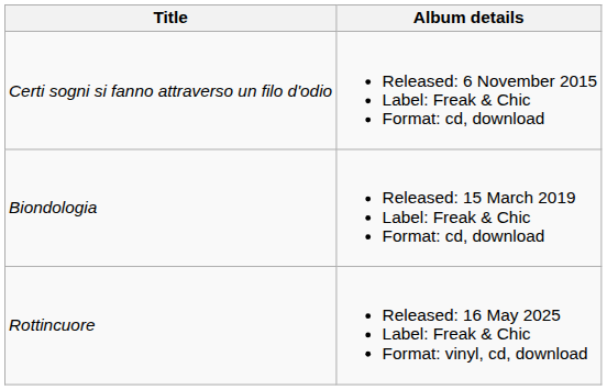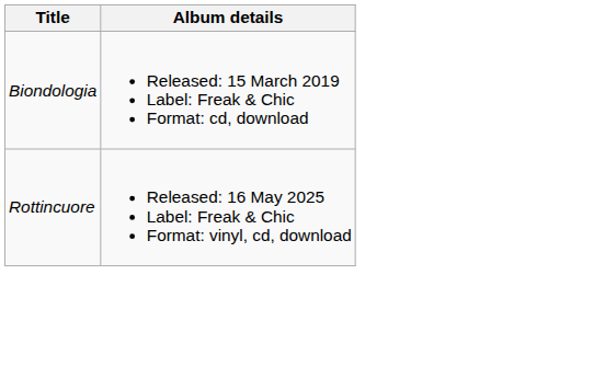 <table class="wikitable">
 <tr>
 <th>Title</th>
 <th>Album details</th>
-</tr>
-<tr>
-<td><em>Certi sogni si fanno attraverso un filo d'odio</em></td>
-<td><br><ul><li>Released: 6 November 2015</li><li>Label: Freak & Chic</li><li>Format: cd, download</li></ul></td>
 </tr>
 <tr>
 <td><em>Biondologia</em></td>
 <td><br><ul><li>Released: 15 March 2019</li><li>Label: Freak & Chic</li><li>Format: cd, download</li></ul></td>
 </tr>
 <tr>
 <td><em>Rottincuore</em></td>
 <td><br><ul><li>Released: 16 May 2025</li><li>Label: Freak & Chic</li><li>Format: vinyl, cd, download</li></ul></td>
 </tr>
 </table>
